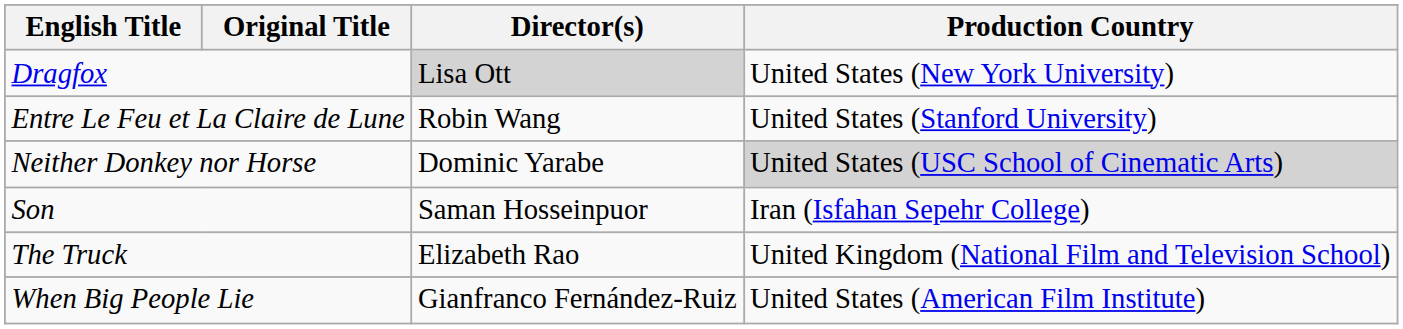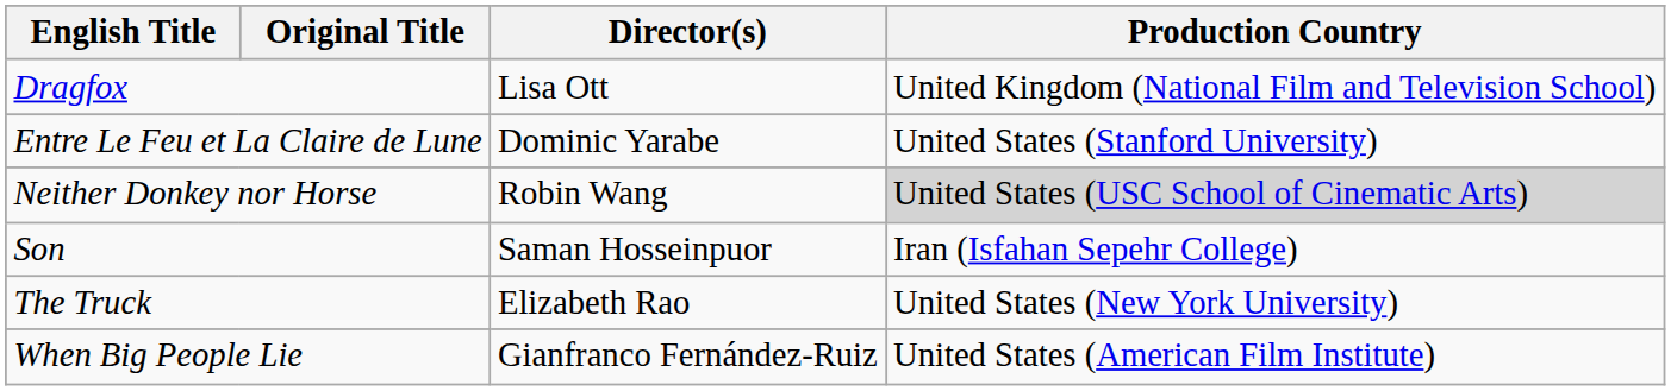 <table class="wikitable">
 <tr>
 <th>English Title</th>
 <th>Original Title</th>
 <th>Director(s)</th>
 <th>Production Country</th>
 </tr>
 <tr>
 <td colspan="2"><em><a href='#'>Dragfox</a></em></td>
-<td style="background: lightgrey;">Lisa Ott</td>
-<td>United States (<a href='#'>New York University</a>)</td>
+<td>Lisa Ott</td>
+<td>United Kingdom (<a href='#'>National Film and Television School</a>)</td>
 </tr>
 <tr>
 <td colspan="2"><em>Entre Le Feu et La Claire de Lune</em></td>
-<td>Robin Wang</td>
+<td>Dominic Yarabe</td>
 <td>United States (<a href='#'>Stanford University</a>)</td>
 </tr>
 <tr>
 <td colspan="2"><em>Neither Donkey nor Horse</em></td>
-<td>Dominic Yarabe</td>
+<td>Robin Wang</td>
 <td style="background: lightgrey;">United States (<a href='#'>USC School of Cinematic Arts</a>)</td>
 </tr>
 <tr>
 <td colspan="2"><em>Son</em></td>
 <td>Saman Hosseinpuor</td>
 <td>Iran (<a href='#'>Isfahan Sepehr College</a>)</td>
 </tr>
 <tr>
 <td colspan="2"><em>The Truck</em></td>
 <td>Elizabeth Rao</td>
-<td>United Kingdom (<a href='#'>National Film and Television School</a>)</td>
+<td>United States (<a href='#'>New York University</a>)</td>
 </tr>
 <tr>
 <td colspan="2"><em>When Big People Lie</em></td>
 <td>Gianfranco Fernández-Ruiz</td>
 <td>United States (<a href='#'>American Film Institute</a>)</td>
 </tr>
 </table>
